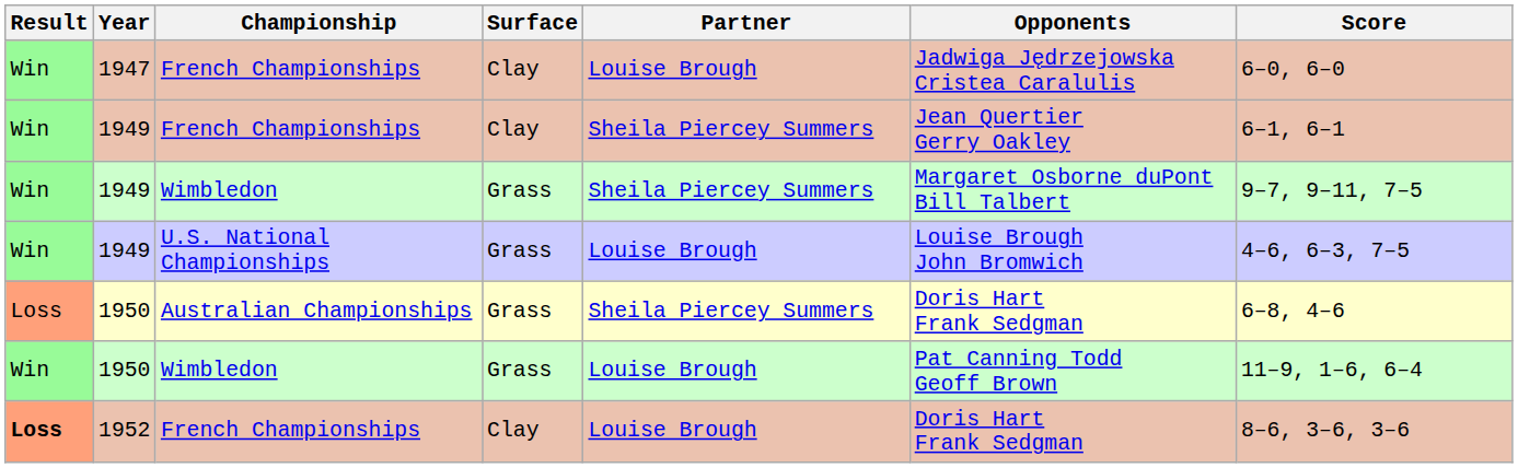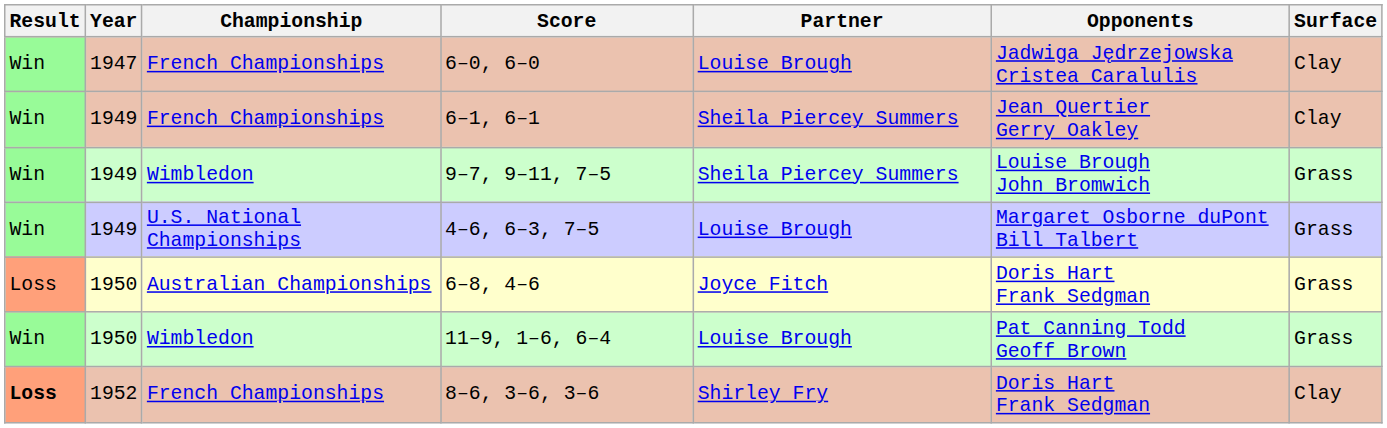 <table class="sortable wikitable">
 <tr>
 <th style="width:40px">Result</th>
 <th style="width:30px">Year</th>
 <th style="width:190px">Championship</th>
-<th style="width:50px">Surface</th>
+<th style="width:160px" class="unsortable">Score</th>
 <th style="width:190px">Partner</th>
 <th style="width:190px">Opponents</th>
-<th style="width:160px" class="unsortable">Score</th>
+<th style="width:50px">Surface</th>
 </tr>
 <tr style="background:#ebc2af;">
 <td style="background:#98fb98;">Win</td>
 <td>1947</td>
 <td><a href='#'>French Championships</a></td>
-<td>Clay</td>
+<td>6–0, 6–0</td>
 <td> <a href='#'>Louise Brough</a></td>
 <td> <a href='#'>Jadwiga Jędrzejowska</a> <br>  <a href='#'>Cristea Caralulis</a></td>
-<td>6–0, 6–0</td>
+<td>Clay</td>
 </tr>
 <tr style="background:#ebc2af;">
 <td style="background:#98fb98;">Win</td>
 <td>1949</td>
 <td><a href='#'>French Championships</a></td>
-<td>Clay</td>
+<td>6–1, 6–1</td>
 <td> <a href='#'>Sheila Piercey Summers</a></td>
 <td> <a href='#'>Jean Quertier</a> <br>  <a href='#'>Gerry Oakley</a></td>
-<td>6–1, 6–1</td>
+<td>Clay</td>
 </tr>
 <tr style="background:#cfc;">
 <td style="background:#98fb98;">Win</td>
 <td>1949</td>
 <td><a href='#'>Wimbledon</a></td>
+<td>9–7, 9–11, 7–5</td>
+<td> <a href='#'>Sheila Piercey Summers</a></td>
+<td> <a href='#'>Louise Brough</a> <br>  <a href='#'>John Bromwich</a></td>
 <td>Grass</td>
-<td> <a href='#'>Sheila Piercey Summers</a></td>
-<td> <a href='#'>Margaret Osborne duPont</a> <br>  <a href='#'>Bill Talbert</a></td>
-<td>9–7, 9–11, 7–5</td>
 </tr>
 <tr style="background:#ccf;">
 <td style="background:#98fb98;">Win</td>
 <td>1949</td>
 <td><a href='#'>U.S. National Championships</a></td>
+<td>4–6, 6–3, 7–5</td>
+<td> <a href='#'>Louise Brough</a></td>
+<td> <a href='#'>Margaret Osborne duPont</a> <br>  <a href='#'>Bill Talbert</a></td>
 <td>Grass</td>
-<td> <a href='#'>Louise Brough</a></td>
-<td> <a href='#'>Louise Brough</a> <br>  <a href='#'>John Bromwich</a></td>
-<td>4–6, 6–3, 7–5</td>
 </tr>
 <tr style="background:#ffc;">
 <td style="background:#ffa07a;">Loss</td>
 <td>1950</td>
 <td><a href='#'>Australian Championships</a></td>
+<td>6–8, 4–6</td>
+<td> <a href='#'>Joyce Fitch</a></td>
+<td> <a href='#'>Doris Hart</a> <br>  <a href='#'>Frank Sedgman</a></td>
 <td>Grass</td>
-<td> <a href='#'>Sheila Piercey Summers</a></td>
-<td> <a href='#'>Doris Hart</a> <br>  <a href='#'>Frank Sedgman</a></td>
-<td>6–8, 4–6</td>
 </tr>
 <tr style="background:#cfc;">
 <td style="background:#98fb98;">Win</td>
 <td>1950</td>
 <td><a href='#'>Wimbledon</a></td>
-<td>Grass</td>
+<td>11–9, 1–6, 6–4</td>
 <td> <a href='#'>Louise Brough</a></td>
 <td> <a href='#'>Pat Canning Todd</a> <br>  <a href='#'>Geoff Brown</a></td>
-<td>11–9, 1–6, 6–4</td>
+<td>Grass</td>
 </tr>
 <tr style="background:#ebc2af;">
 <td style="background:#ffa07a;"><strong>Loss</strong></td>
 <td>1952</td>
 <td><a href='#'>French Championships</a></td>
+<td>8–6, 3–6, 3–6</td>
+<td> <a href='#'>Shirley Fry</a></td>
+<td> <a href='#'>Doris Hart</a> <br>  <a href='#'>Frank Sedgman</a></td>
 <td>Clay</td>
-<td> <a href='#'>Louise Brough</a></td>
-<td> <a href='#'>Doris Hart</a> <br>  <a href='#'>Frank Sedgman</a></td>
-<td>8–6, 3–6, 3–6</td>
 </tr>
 </table>
